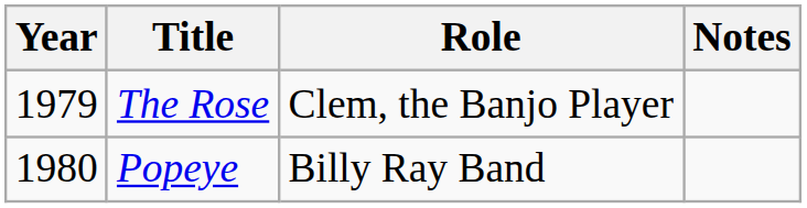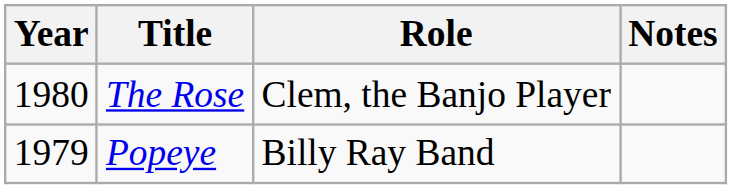 <table class="wikitable">
 <tr>
 <th>Year</th>
 <th>Title</th>
 <th>Role</th>
 <th>Notes</th>
 </tr>
 <tr>
-<td>1979</td>
+<td>1980</td>
 <td><em><a href='#'>The Rose</a></em></td>
 <td>Clem, the Banjo Player</td>
 <td></td>
 </tr>
 <tr>
-<td>1980</td>
+<td>1979</td>
 <td><em><a href='#'>Popeye</a></em></td>
 <td>Billy Ray Band</td>
 <td></td>
 </tr>
 </table>
